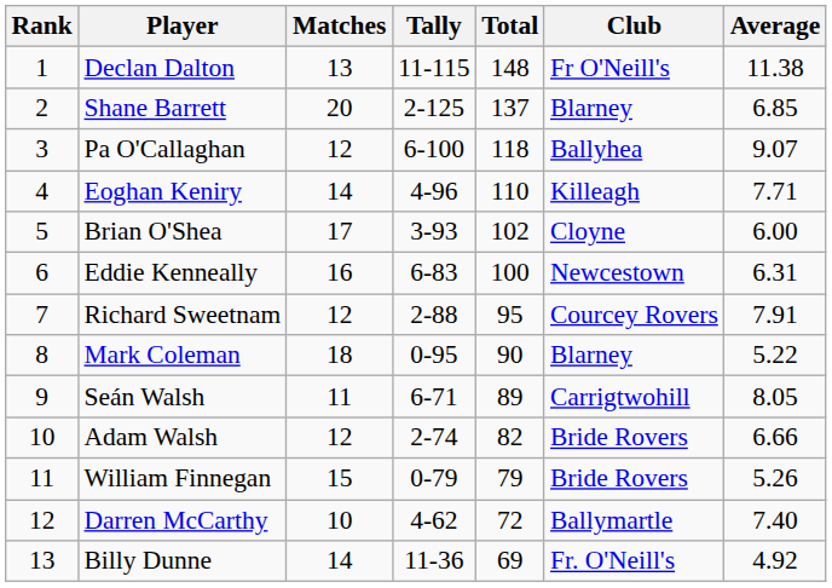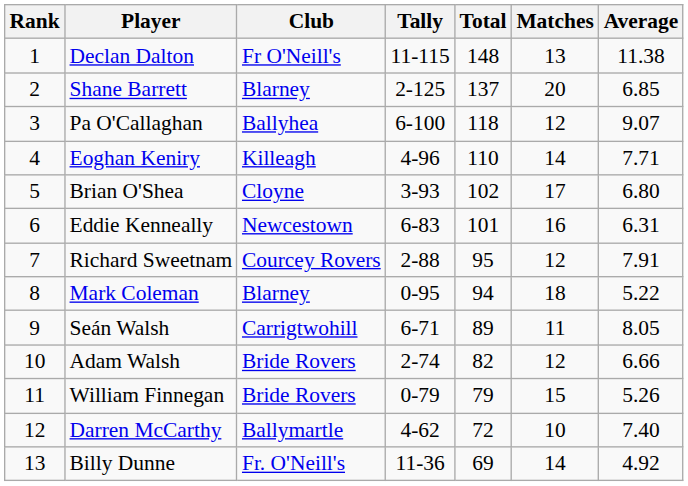 <table class="wikitable">
 <tr>
 <th>Rank</th>
 <th>Player</th>
-<th>Matches</th>
+<th>Club</th>
 <th>Tally</th>
 <th>Total</th>
-<th>Club</th>
+<th>Matches</th>
 <th>Average</th>
 </tr>
 <tr>
 <td rowspan="1" style="text-align:center;">1</td>
 <td><a href='#'>Declan Dalton</a></td>
-<td align=center>13</td>
+<td><a href='#'>Fr O'Neill's</a></td>
 <td align=center>11-115</td>
 <td align=center>148</td>
-<td><a href='#'>Fr O'Neill's</a></td>
+<td align=center>13</td>
 <td align=center>11.38</td>
 </tr>
 <tr>
 <td rowspan="1" style="text-align:center;">2</td>
 <td><a href='#'>Shane Barrett</a></td>
-<td align=center>20</td>
+<td><a href='#'>Blarney</a></td>
 <td align=center>2-125</td>
 <td align=center>137</td>
-<td><a href='#'>Blarney</a></td>
+<td align=center>20</td>
 <td align=center>6.85</td>
 </tr>
 <tr>
 <td rowspan="1" style="text-align:center;">3</td>
 <td>Pa O'Callaghan</td>
-<td align=center>12</td>
+<td><a href='#'>Ballyhea</a></td>
 <td align=center>6-100</td>
 <td align=center>118</td>
-<td><a href='#'>Ballyhea</a></td>
+<td align=center>12</td>
 <td align=center>9.07</td>
 </tr>
 <tr>
 <td rowspan="1" style="text-align:center;">4</td>
 <td><a href='#'>Eoghan Keniry</a></td>
-<td align=center>14</td>
+<td><a href='#'>Killeagh</a></td>
 <td align=center>4-96</td>
 <td align=center>110</td>
-<td><a href='#'>Killeagh</a></td>
+<td align=center>14</td>
 <td align=center>7.71</td>
 </tr>
 <tr>
 <td rowspan="1" style="text-align:center;">5</td>
 <td>Brian O'Shea</td>
-<td align=center>17</td>
+<td><a href='#'>Cloyne</a></td>
 <td align=center>3-93</td>
 <td align=center>102</td>
-<td><a href='#'>Cloyne</a></td>
-<td align=center>6.00</td>
+<td align=center>17</td>
+<td align=center>6.80</td>
 </tr>
 <tr>
 <td rowspan="1" style="text-align:center;">6</td>
 <td>Eddie Kenneally</td>
+<td><a href='#'>Newcestown</a></td>
+<td align=center>6-83</td>
+<td align=center>101</td>
 <td align=center>16</td>
-<td align=center>6-83</td>
-<td align=center>100</td>
-<td><a href='#'>Newcestown</a></td>
 <td align=center>6.31</td>
 </tr>
 <tr>
 <td rowspan="1" style="text-align:center;">7</td>
 <td>Richard Sweetnam</td>
-<td align=center>12</td>
+<td><a href='#'>Courcey Rovers</a></td>
 <td align=center>2-88</td>
 <td align=center>95</td>
-<td><a href='#'>Courcey Rovers</a></td>
+<td align=center>12</td>
 <td align=center>7.91</td>
 </tr>
 <tr>
 <td rowspan="1" style="text-align:center;">8</td>
 <td><a href='#'>Mark Coleman</a></td>
+<td><a href='#'>Blarney</a></td>
+<td align=center>0-95</td>
+<td align=center>94</td>
 <td align=center>18</td>
-<td align=center>0-95</td>
-<td align=center>90</td>
-<td><a href='#'>Blarney</a></td>
 <td align=center>5.22</td>
 </tr>
 <tr>
 <td rowspan="1" style="text-align:center;">9</td>
 <td>Seán Walsh</td>
-<td align=center>11</td>
+<td><a href='#'>Carrigtwohill</a></td>
 <td align=center>6-71</td>
 <td align=center>89</td>
-<td><a href='#'>Carrigtwohill</a></td>
+<td align=center>11</td>
 <td align=center>8.05</td>
 </tr>
 <tr>
 <td rowspan="1" style="text-align:center;">10</td>
 <td>Adam Walsh</td>
-<td align=center>12</td>
+<td><a href='#'>Bride Rovers</a></td>
 <td align=center>2-74</td>
 <td align=center>82</td>
-<td><a href='#'>Bride Rovers</a></td>
+<td align=center>12</td>
 <td align=center>6.66</td>
 </tr>
 <tr>
 <td rowspan="1" style="text-align:center;">11</td>
 <td>William Finnegan</td>
-<td align=center>15</td>
+<td><a href='#'>Bride Rovers</a></td>
 <td align=center>0-79</td>
 <td align=center>79</td>
-<td><a href='#'>Bride Rovers</a></td>
+<td align=center>15</td>
 <td align=center>5.26</td>
 </tr>
 <tr>
 <td rowspan="1" style="text-align:center;">12</td>
 <td><a href='#'>Darren McCarthy</a></td>
-<td align=center>10</td>
+<td><a href='#'>Ballymartle</a></td>
 <td align=center>4-62</td>
 <td align=center>72</td>
-<td><a href='#'>Ballymartle</a></td>
+<td align=center>10</td>
 <td align=center>7.40</td>
 </tr>
 <tr>
 <td rowspan="1" style="text-align:center;">13</td>
 <td>Billy Dunne</td>
-<td align=center>14</td>
+<td><a href='#'>Fr. O'Neill's</a></td>
 <td align=center>11-36</td>
 <td align=center>69</td>
-<td><a href='#'>Fr. O'Neill's</a></td>
+<td align=center>14</td>
 <td align=center>4.92</td>
 </tr>
 </table>
